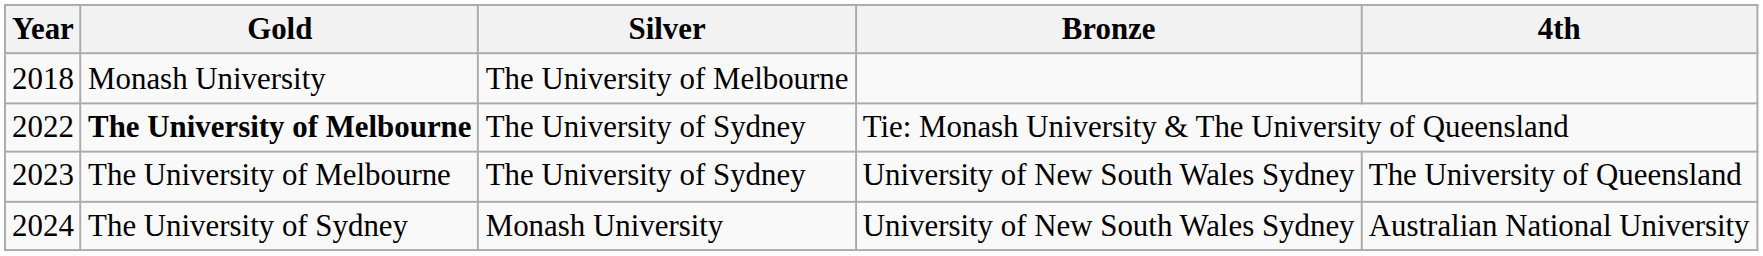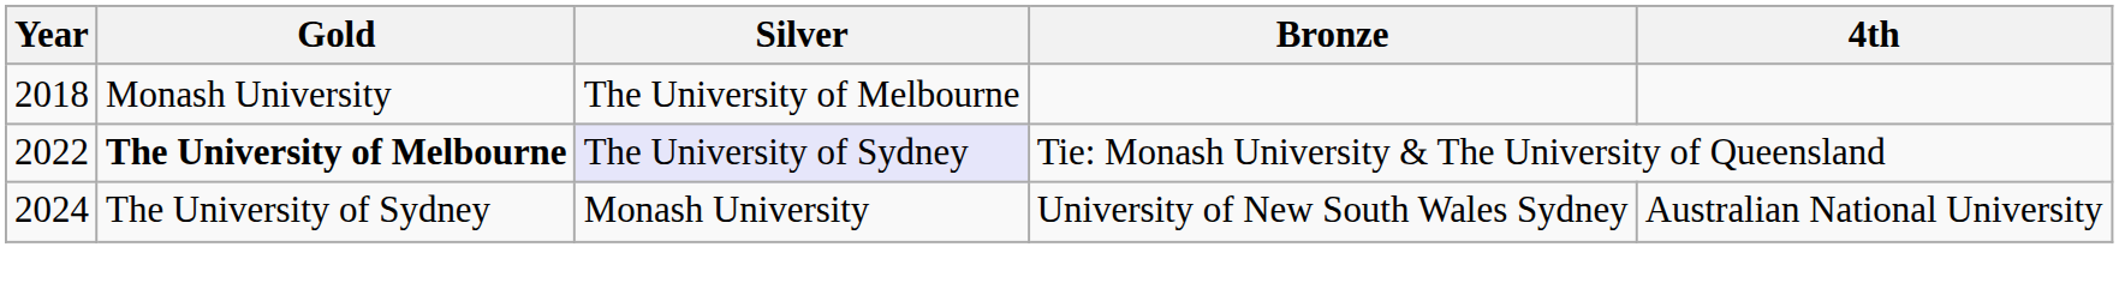 <table class="wikitable">
 <tr>
 <th>Year</th>
 <th>Gold</th>
 <th>Silver</th>
 <th>Bronze</th>
 <th>4th</th>
 </tr>
 <tr>
 <td>2018</td>
 <td>Monash University</td>
 <td>The University of Melbourne</td>
 <td></td>
 <td></td>
 </tr>
 <tr>
 <td>2022</td>
 <td><strong>The University of Melbourne</strong></td>
-<td>The University of Sydney</td>
+<td style="background: lavender;">The University of Sydney</td>
 <td colspan="2">Tie: Monash University & The University of Queensland</td>
-</tr>
-<tr>
-<td>2023</td>
-<td>The University of Melbourne</td>
-<td>The University of Sydney</td>
-<td>University of New South Wales Sydney</td>
-<td>The University of Queensland</td>
 </tr>
 <tr>
 <td>2024</td>
 <td>The University of Sydney</td>
 <td>Monash University</td>
 <td>University of New South Wales Sydney</td>
 <td>Australian National University</td>
 </tr>
 </table>
